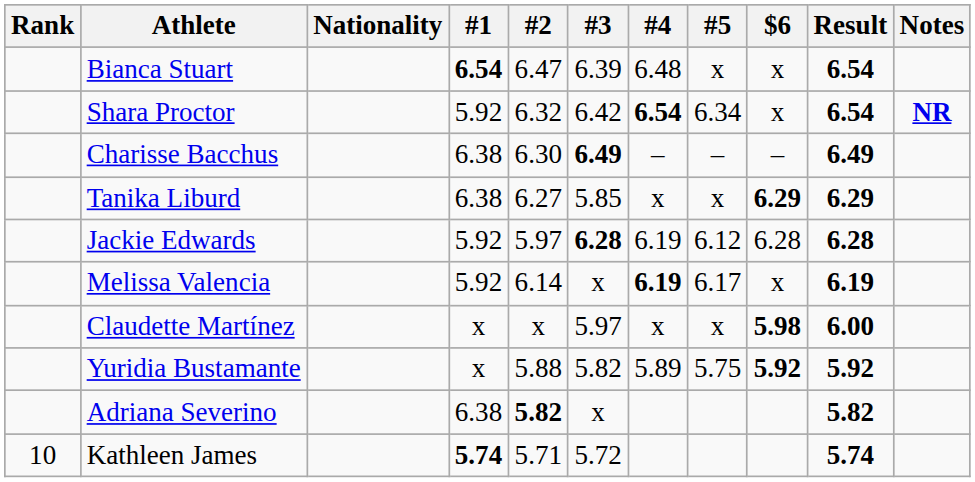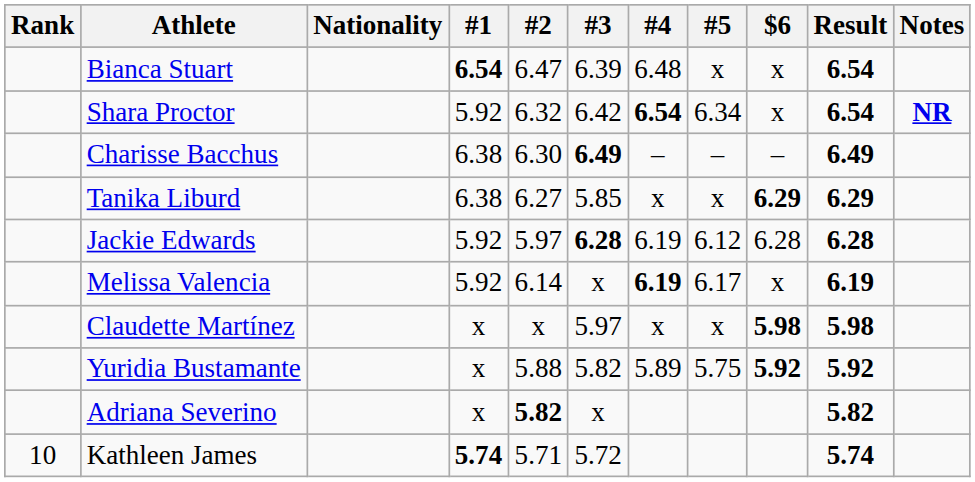 <table class="wikitable sortable" style="text-align:center">
 <tr>
 <th>Rank</th>
 <th>Athlete</th>
 <th>Nationality</th>
 <th>#1</th>
 <th>#2</th>
 <th>#3</th>
 <th>#4</th>
 <th>#5</th>
 <th>$6</th>
 <th>Result</th>
 <th>Notes</th>
 </tr>
 <tr>
 <td></td>
 <td align="left"><a href='#'>Bianca Stuart</a></td>
 <td align=left></td>
 <td><strong>6.54</strong></td>
 <td>6.47</td>
 <td>6.39</td>
 <td>6.48</td>
 <td>x</td>
 <td>x</td>
 <td><strong>6.54</strong></td>
 <td></td>
 </tr>
 <tr>
 <td></td>
 <td align="left"><a href='#'>Shara Proctor</a></td>
 <td align=left></td>
 <td>5.92</td>
 <td>6.32</td>
 <td>6.42</td>
 <td><strong>6.54</strong></td>
 <td>6.34</td>
 <td>x</td>
 <td><strong>6.54</strong></td>
 <td><strong><a href='#'>NR</a></strong></td>
 </tr>
 <tr>
 <td></td>
 <td align="left"><a href='#'>Charisse Bacchus</a></td>
 <td align=left></td>
 <td>6.38</td>
 <td>6.30</td>
 <td><strong>6.49</strong></td>
 <td>–</td>
 <td>–</td>
 <td>–</td>
 <td><strong>6.49</strong></td>
 <td></td>
 </tr>
 <tr>
 <td></td>
 <td align="left"><a href='#'>Tanika Liburd</a></td>
 <td align=left></td>
 <td>6.38</td>
 <td>6.27</td>
 <td>5.85</td>
 <td>x</td>
 <td>x</td>
 <td><strong>6.29</strong></td>
 <td><strong>6.29</strong></td>
 <td></td>
 </tr>
 <tr>
 <td></td>
 <td align="left"><a href='#'>Jackie Edwards</a></td>
 <td align=left></td>
 <td>5.92</td>
 <td>5.97</td>
 <td><strong>6.28</strong></td>
 <td>6.19</td>
 <td>6.12</td>
 <td>6.28</td>
 <td><strong>6.28</strong></td>
 <td></td>
 </tr>
 <tr>
 <td></td>
 <td align="left"><a href='#'>Melissa Valencia</a></td>
 <td align=left></td>
 <td>5.92</td>
 <td>6.14</td>
 <td>x</td>
 <td><strong>6.19</strong></td>
 <td>6.17</td>
 <td>x</td>
 <td><strong>6.19</strong></td>
 <td></td>
 </tr>
 <tr>
 <td></td>
 <td align="left"><a href='#'>Claudette Martínez</a></td>
 <td align=left></td>
 <td>x</td>
 <td>x</td>
 <td>5.97</td>
 <td>x</td>
 <td>x</td>
 <td><strong>5.98</strong></td>
-<td><strong>6.00</strong></td>
+<td><strong>5.98</strong></td>
 <td></td>
 </tr>
 <tr>
 <td></td>
 <td align="left"><a href='#'>Yuridia Bustamante</a></td>
 <td align=left></td>
 <td>x</td>
 <td>5.88</td>
 <td>5.82</td>
 <td>5.89</td>
 <td>5.75</td>
 <td><strong>5.92</strong></td>
 <td><strong>5.92</strong></td>
 <td></td>
 </tr>
 <tr>
 <td></td>
 <td align="left"><a href='#'>Adriana Severino</a></td>
 <td align=left></td>
-<td>6.38</td>
+<td>x</td>
 <td><strong>5.82</strong></td>
 <td>x</td>
 <td></td>
 <td></td>
 <td></td>
 <td><strong>5.82</strong></td>
 <td></td>
 </tr>
 <tr>
 <td>10</td>
 <td align="left">Kathleen James</td>
 <td align=left></td>
 <td><strong>5.74</strong></td>
 <td>5.71</td>
 <td>5.72</td>
 <td></td>
 <td></td>
 <td></td>
 <td><strong>5.74</strong></td>
 <td></td>
 </tr>
 </table>
